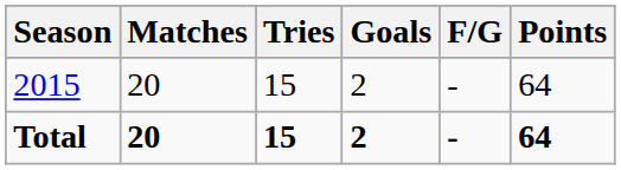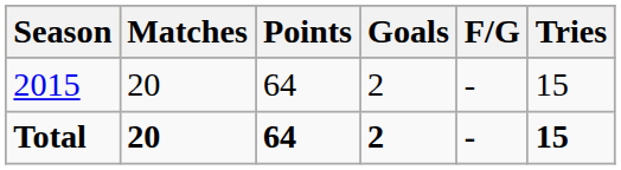 <table class="wikitable">
 <tr style="background:#bdb76b;">
 <th>Season</th>
 <th>Matches</th>
-<th>Tries</th>
+<th>Points</th>
 <th>Goals</th>
 <th>F/G</th>
-<th>Points</th>
+<th>Tries</th>
 </tr>
 <tr>
 <td><a href='#'>2015</a></td>
 <td>20</td>
-<td>15</td>
+<td>64</td>
 <td>2</td>
 <td>-</td>
-<td>64</td>
+<td>15</td>
 </tr>
 <tr>
 <td><strong>Total</strong></td>
 <td><strong>20</strong></td>
-<td><strong>15</strong></td>
+<td><strong>64</strong></td>
 <td><strong>2</strong></td>
 <td><strong>-</strong></td>
-<td><strong>64</strong></td>
+<td><strong>15</strong></td>
 </tr>
 </table>
